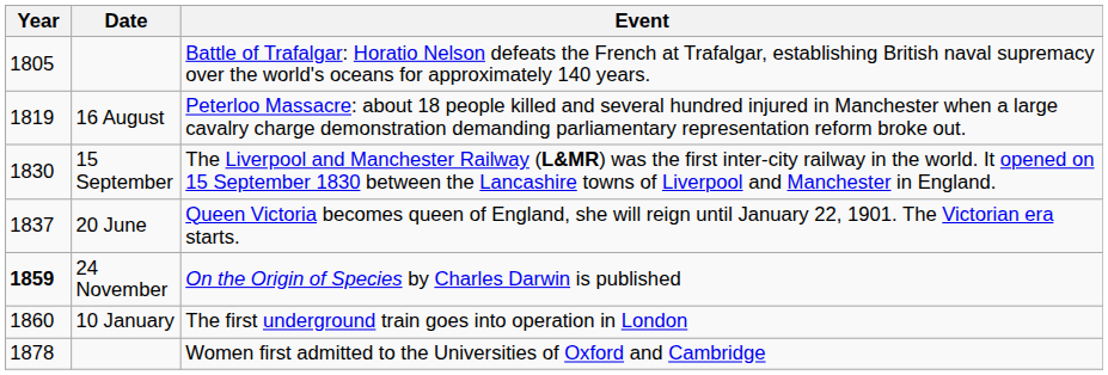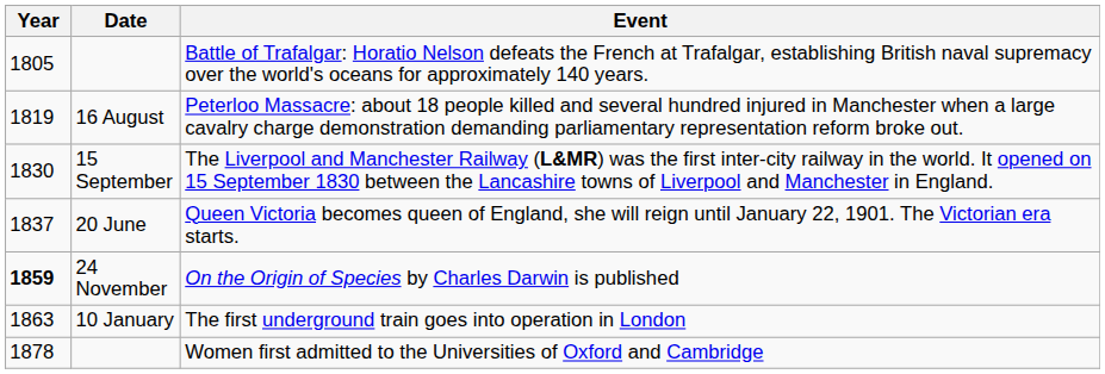 <table class="wikitable" width="100%">
 <tr>
 <th style="width:6%">Year</th>
 <th style="width:10%">Date</th>
 <th>Event</th>
 </tr>
 <tr>
 <td>1805</td>
 <td></td>
 <td><a href='#'>Battle of Trafalgar</a>: <a href='#'>Horatio Nelson</a> defeats the French at Trafalgar, establishing British naval supremacy over the world's oceans for approximately 140 years.</td>
 </tr>
 <tr>
 <td>1819</td>
 <td>16 August</td>
 <td><a href='#'>Peterloo Massacre</a>: about 18 people killed and several hundred injured in Manchester when a large cavalry charge demonstration demanding parliamentary representation reform broke out.</td>
 </tr>
 <tr>
 <td>1830</td>
 <td>15 September</td>
 <td>The <a href='#'>Liverpool and Manchester Railway</a> (<strong>L&MR</strong>) was the first inter-city railway in the world. It <a href='#'>opened on 15 September 1830</a> between the <a href='#'>Lancashire</a> towns of <a href='#'>Liverpool</a> and <a href='#'>Manchester</a> in England.</td>
 </tr>
 <tr>
 <td>1837</td>
 <td>20 June</td>
 <td><a href='#'>Queen Victoria</a> becomes queen of England, she will reign until January 22, 1901. The <a href='#'>Victorian era</a> starts.</td>
 </tr>
 <tr>
 <td><strong>1859</strong></td>
 <td>24 November</td>
 <td><em><a href='#'>On the Origin of Species</a></em> by <a href='#'>Charles Darwin</a> is published</td>
 </tr>
 <tr>
-<td>1860</td>
+<td>1863</td>
 <td>10 January</td>
 <td>The first <a href='#'>underground</a> train goes into operation in <a href='#'>London</a></td>
 </tr>
 <tr>
 <td>1878</td>
 <td></td>
 <td>Women first admitted to the Universities of <a href='#'>Oxford</a> and <a href='#'>Cambridge</a></td>
 </tr>
 </table>
